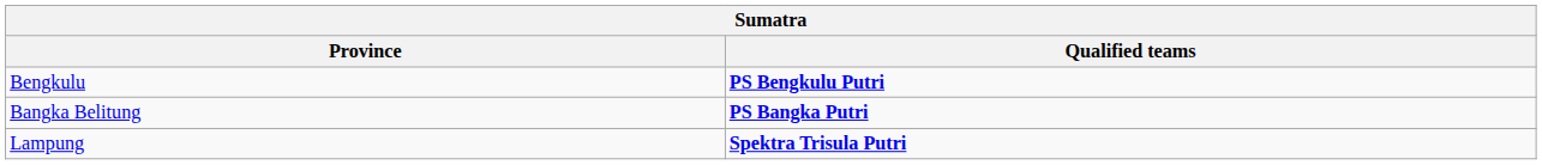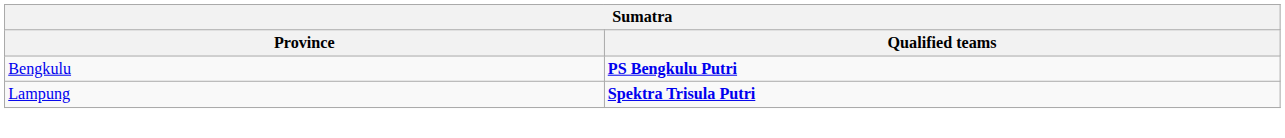 <table class="wikitable sortable" style="width:100%;">
 <tr>
 <th colspan="2"><strong>Sumatra</strong></th>
 </tr>
 <tr>
 <th style="width:47%;">Province</th>
 <th style="width:53%;">Qualified teams</th>
 </tr>
 <tr>
 <td> <a href='#'>Bengkulu</a></td>
 <td><strong><a href='#'>PS Bengkulu Putri</a></strong></td>
 </tr>
 <tr>
-<td> <a href='#'>Bangka Belitung</a></td>
-<td><strong><a href='#'>PS Bangka Putri</a></strong></td>
-</tr>
-<tr>
 <td> <a href='#'>Lampung</a></td>
 <td><strong><a href='#'>Spektra Trisula Putri</a></strong></td>
 </tr>
 </table>
